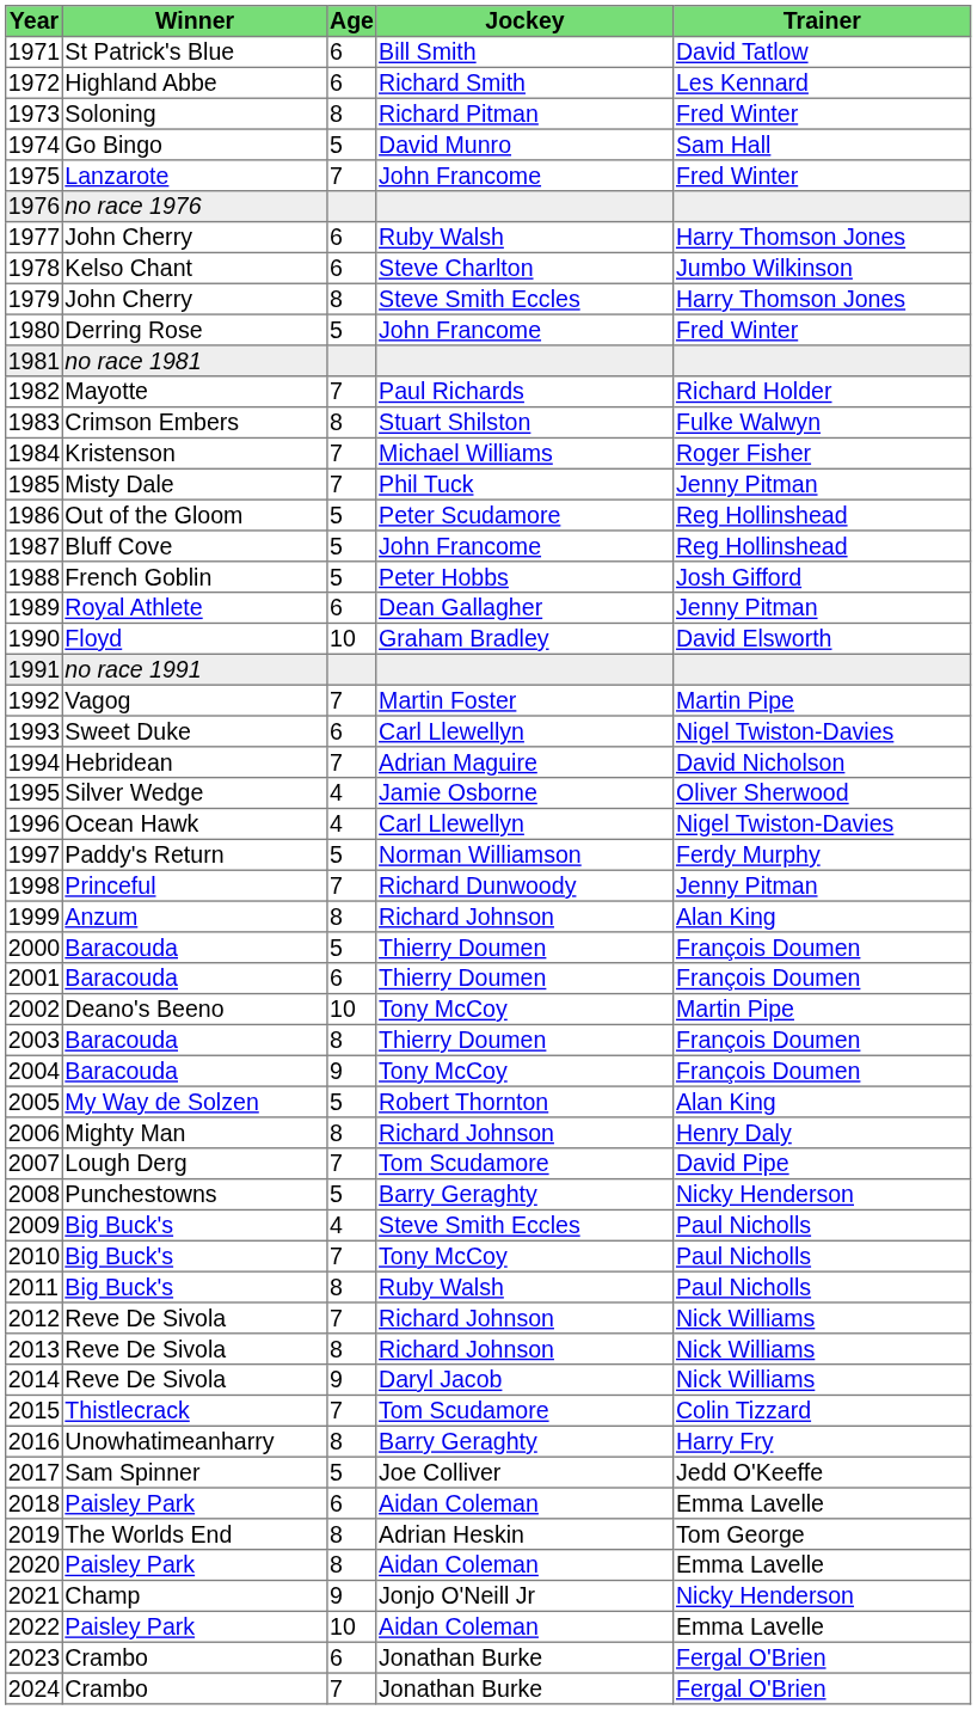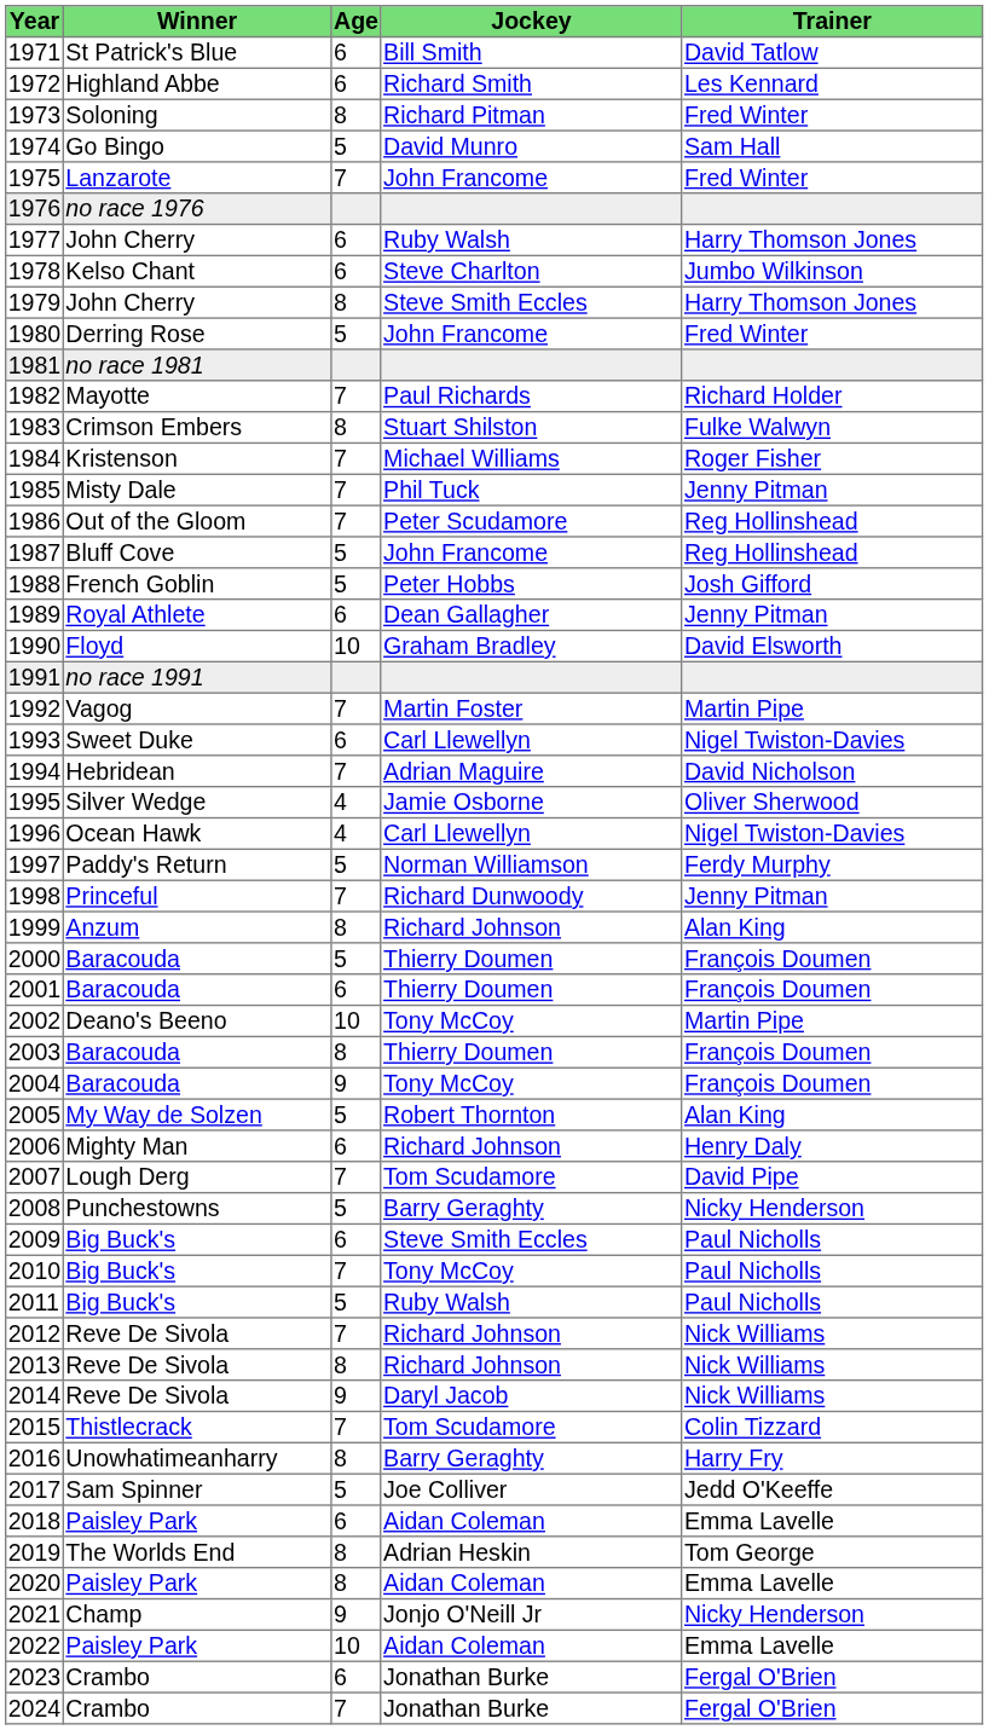 <table class = "sortable" | border="1" style="border-collapse: collapse; font-size:90%">
 <tr bgcolor="#77dd77" align="center">
 <th>Year</th>
 <th>Winner</th>
 <th>Age</th>
 <th>Jockey</th>
 <th>Trainer</th>
 </tr>
 <tr>
 <td>1971</td>
 <td width=160px>St Patrick's Blue</td>
 <td>6</td>
 <td width=180px><a href='#'>Bill Smith</a></td>
 <td width=180px><a href='#'>David Tatlow</a></td>
 </tr>
 <tr>
 <td>1972</td>
 <td>Highland Abbe</td>
 <td>6</td>
 <td><a href='#'>Richard Smith</a></td>
 <td><a href='#'>Les Kennard</a></td>
 </tr>
 <tr>
 <td>1973</td>
 <td>Soloning</td>
 <td>8</td>
 <td><a href='#'>Richard Pitman</a></td>
 <td><a href='#'>Fred Winter</a></td>
 </tr>
 <tr>
 <td>1974</td>
 <td>Go Bingo</td>
 <td>5</td>
 <td><a href='#'>David Munro</a></td>
 <td><a href='#'>Sam Hall</a></td>
 </tr>
 <tr>
 <td>1975</td>
 <td><a href='#'>Lanzarote</a></td>
 <td>7</td>
 <td><a href='#'>John Francome</a></td>
 <td><a href='#'>Fred Winter</a></td>
 </tr>
 <tr bgcolor="#eeeeee">
 <td><span>1976</span></td>
 <td><em>no race 1976</em> </td>
 <td></td>
 <td></td>
 <td></td>
 </tr>
 <tr>
 <td>1977</td>
 <td>John Cherry</td>
 <td>6</td>
 <td><a href='#'>Ruby Walsh</a></td>
 <td><a href='#'>Harry Thomson Jones</a></td>
 </tr>
 <tr>
 <td>1978</td>
 <td>Kelso Chant</td>
 <td>6</td>
 <td><a href='#'>Steve Charlton</a></td>
 <td><a href='#'>Jumbo Wilkinson</a></td>
 </tr>
 <tr>
 <td>1979</td>
 <td>John Cherry</td>
 <td>8</td>
 <td><a href='#'>Steve Smith Eccles</a></td>
 <td><a href='#'>Harry Thomson Jones</a></td>
 </tr>
 <tr>
 <td>1980</td>
 <td>Derring Rose</td>
 <td>5</td>
 <td><a href='#'>John Francome</a></td>
 <td><a href='#'>Fred Winter</a></td>
 </tr>
 <tr bgcolor="#eeeeee">
 <td><span>1981</span></td>
 <td><em>no race 1981</em> </td>
 <td></td>
 <td></td>
 <td></td>
 </tr>
 <tr>
 <td>1982</td>
 <td>Mayotte</td>
 <td>7</td>
 <td><a href='#'>Paul Richards</a></td>
 <td><a href='#'>Richard Holder</a></td>
 </tr>
 <tr>
 <td>1983</td>
 <td>Crimson Embers</td>
 <td>8</td>
 <td><a href='#'>Stuart Shilston</a></td>
 <td><a href='#'>Fulke Walwyn</a></td>
 </tr>
 <tr>
 <td>1984</td>
 <td>Kristenson</td>
 <td>7</td>
 <td><a href='#'>Michael Williams</a></td>
 <td><a href='#'>Roger Fisher</a></td>
 </tr>
 <tr>
 <td>1985</td>
 <td>Misty Dale</td>
 <td>7</td>
 <td><a href='#'>Phil Tuck</a></td>
 <td><a href='#'>Jenny Pitman</a></td>
 </tr>
 <tr>
 <td>1986</td>
 <td>Out of the Gloom</td>
-<td>5</td>
+<td>7</td>
 <td><a href='#'>Peter Scudamore</a></td>
 <td><a href='#'>Reg Hollinshead</a></td>
 </tr>
 <tr>
 <td>1987</td>
 <td>Bluff Cove</td>
 <td>5</td>
 <td><a href='#'>John Francome</a></td>
 <td><a href='#'>Reg Hollinshead</a></td>
 </tr>
 <tr>
 <td>1988</td>
 <td>French Goblin</td>
 <td>5</td>
 <td><a href='#'>Peter Hobbs</a></td>
 <td><a href='#'>Josh Gifford</a></td>
 </tr>
 <tr>
 <td>1989</td>
 <td><a href='#'>Royal Athlete</a></td>
 <td>6</td>
 <td><a href='#'>Dean Gallagher</a></td>
 <td><a href='#'>Jenny Pitman</a></td>
 </tr>
 <tr>
 <td>1990</td>
 <td><a href='#'>Floyd</a></td>
 <td>10</td>
 <td><a href='#'>Graham Bradley</a></td>
 <td><a href='#'>David Elsworth</a></td>
 </tr>
 <tr bgcolor="#eeeeee">
 <td><span>1991</span></td>
 <td><em>no race 1991</em> </td>
 <td></td>
 <td></td>
 <td></td>
 </tr>
 <tr>
 <td>1992</td>
 <td>Vagog</td>
 <td>7</td>
 <td><a href='#'>Martin Foster</a></td>
 <td><a href='#'>Martin Pipe</a></td>
 </tr>
 <tr>
 <td>1993</td>
 <td>Sweet Duke</td>
 <td>6</td>
 <td><a href='#'>Carl Llewellyn</a></td>
 <td><a href='#'>Nigel Twiston-Davies</a></td>
 </tr>
 <tr>
 <td>1994</td>
 <td>Hebridean</td>
 <td>7</td>
 <td><a href='#'>Adrian Maguire</a></td>
 <td><a href='#'>David Nicholson</a></td>
 </tr>
 <tr>
 <td>1995</td>
 <td>Silver Wedge</td>
 <td>4</td>
 <td><a href='#'>Jamie Osborne</a></td>
 <td><a href='#'>Oliver Sherwood</a></td>
 </tr>
 <tr>
 <td>1996</td>
 <td>Ocean Hawk</td>
 <td>4</td>
 <td><a href='#'>Carl Llewellyn</a></td>
 <td><a href='#'>Nigel Twiston-Davies</a></td>
 </tr>
 <tr>
 <td>1997</td>
 <td>Paddy's Return</td>
 <td>5</td>
 <td><a href='#'>Norman Williamson</a></td>
 <td><a href='#'>Ferdy Murphy</a></td>
 </tr>
 <tr>
 <td>1998</td>
 <td><a href='#'>Princeful</a></td>
 <td>7</td>
 <td><a href='#'>Richard Dunwoody</a></td>
 <td><a href='#'>Jenny Pitman</a></td>
 </tr>
 <tr>
 <td>1999</td>
 <td><a href='#'>Anzum</a></td>
 <td>8</td>
 <td><a href='#'>Richard Johnson</a></td>
 <td><a href='#'>Alan King</a></td>
 </tr>
 <tr>
 <td>2000</td>
 <td><a href='#'>Baracouda</a></td>
 <td>5</td>
 <td><a href='#'>Thierry Doumen</a></td>
 <td><a href='#'>François Doumen</a></td>
 </tr>
 <tr>
 <td>2001</td>
 <td><a href='#'>Baracouda</a></td>
 <td>6</td>
 <td><a href='#'>Thierry Doumen</a></td>
 <td><a href='#'>François Doumen</a></td>
 </tr>
 <tr>
 <td>2002</td>
 <td>Deano's Beeno</td>
 <td>10</td>
 <td><a href='#'>Tony McCoy</a></td>
 <td><a href='#'>Martin Pipe</a></td>
 </tr>
 <tr>
 <td>2003</td>
 <td><a href='#'>Baracouda</a></td>
 <td>8</td>
 <td><a href='#'>Thierry Doumen</a></td>
 <td><a href='#'>François Doumen</a></td>
 </tr>
 <tr>
 <td>2004</td>
 <td><a href='#'>Baracouda</a> </td>
 <td>9</td>
 <td><a href='#'>Tony McCoy</a></td>
 <td><a href='#'>François Doumen</a></td>
 </tr>
 <tr>
 <td>2005</td>
 <td><a href='#'>My Way de Solzen</a> </td>
 <td>5</td>
 <td><a href='#'>Robert Thornton</a></td>
 <td><a href='#'>Alan King</a></td>
 </tr>
 <tr>
 <td>2006</td>
 <td>Mighty Man</td>
-<td>8</td>
+<td>6</td>
 <td><a href='#'>Richard Johnson</a></td>
 <td><a href='#'>Henry Daly</a></td>
 </tr>
 <tr>
 <td>2007</td>
 <td>Lough Derg</td>
 <td>7</td>
 <td><a href='#'>Tom Scudamore</a></td>
 <td><a href='#'>David Pipe</a></td>
 </tr>
 <tr>
 <td>2008</td>
 <td>Punchestowns</td>
 <td>5</td>
 <td><a href='#'>Barry Geraghty</a></td>
 <td><a href='#'>Nicky Henderson</a></td>
 </tr>
 <tr>
 <td>2009</td>
 <td><a href='#'>Big Buck's</a></td>
-<td>4</td>
+<td>6</td>
 <td><a href='#'>Steve Smith Eccles</a></td>
 <td><a href='#'>Paul Nicholls</a></td>
 </tr>
 <tr>
 <td>2010</td>
 <td><a href='#'>Big Buck's</a></td>
 <td>7</td>
 <td><a href='#'>Tony McCoy</a></td>
 <td><a href='#'>Paul Nicholls</a></td>
 </tr>
 <tr>
 <td>2011</td>
 <td><a href='#'>Big Buck's</a></td>
-<td>8</td>
+<td>5</td>
 <td><a href='#'>Ruby Walsh</a></td>
 <td><a href='#'>Paul Nicholls</a></td>
 </tr>
 <tr>
 <td>2012</td>
 <td>Reve De Sivola</td>
 <td>7</td>
 <td><a href='#'>Richard Johnson</a></td>
 <td><a href='#'>Nick Williams</a></td>
 </tr>
 <tr>
 <td>2013</td>
 <td>Reve De Sivola</td>
 <td>8</td>
 <td><a href='#'>Richard Johnson</a></td>
 <td><a href='#'>Nick Williams</a></td>
 </tr>
 <tr>
 <td>2014</td>
 <td>Reve De Sivola</td>
 <td>9</td>
 <td><a href='#'>Daryl Jacob</a></td>
 <td><a href='#'>Nick Williams</a></td>
 </tr>
 <tr>
 <td>2015</td>
 <td><a href='#'>Thistlecrack</a></td>
 <td>7</td>
 <td><a href='#'>Tom Scudamore</a></td>
 <td><a href='#'>Colin Tizzard</a></td>
 </tr>
 <tr>
 <td>2016</td>
 <td>Unowhatimeanharry</td>
 <td>8</td>
 <td><a href='#'>Barry Geraghty</a></td>
 <td><a href='#'>Harry Fry</a></td>
 </tr>
 <tr>
 <td>2017</td>
 <td>Sam Spinner</td>
 <td>5</td>
 <td>Joe Colliver</td>
 <td>Jedd O'Keeffe</td>
 </tr>
 <tr>
 <td>2018</td>
 <td><a href='#'>Paisley Park</a></td>
 <td>6</td>
 <td><a href='#'>Aidan Coleman</a></td>
 <td>Emma Lavelle</td>
 </tr>
 <tr>
 <td>2019</td>
 <td>The Worlds End</td>
 <td>8</td>
 <td>Adrian Heskin</td>
 <td>Tom George</td>
 </tr>
 <tr>
 <td>2020</td>
 <td><a href='#'>Paisley Park</a></td>
 <td>8</td>
 <td><a href='#'>Aidan Coleman</a></td>
 <td>Emma Lavelle</td>
 </tr>
 <tr>
 <td>2021</td>
 <td>Champ</td>
 <td>9</td>
 <td>Jonjo O'Neill Jr</td>
 <td><a href='#'>Nicky Henderson</a></td>
 </tr>
 <tr>
 <td>2022</td>
 <td><a href='#'>Paisley Park</a></td>
 <td>10</td>
 <td><a href='#'>Aidan Coleman</a></td>
 <td>Emma Lavelle</td>
 </tr>
 <tr>
 <td>2023</td>
 <td>Crambo</td>
 <td>6</td>
 <td>Jonathan Burke</td>
 <td><a href='#'>Fergal O'Brien</a></td>
 </tr>
 <tr>
 <td>2024</td>
 <td>Crambo</td>
 <td>7</td>
 <td>Jonathan Burke</td>
 <td><a href='#'>Fergal O'Brien</a></td>
 </tr>
 </table>
